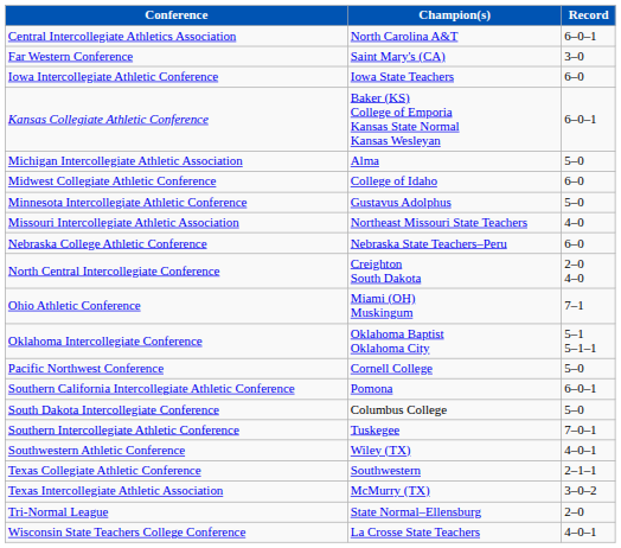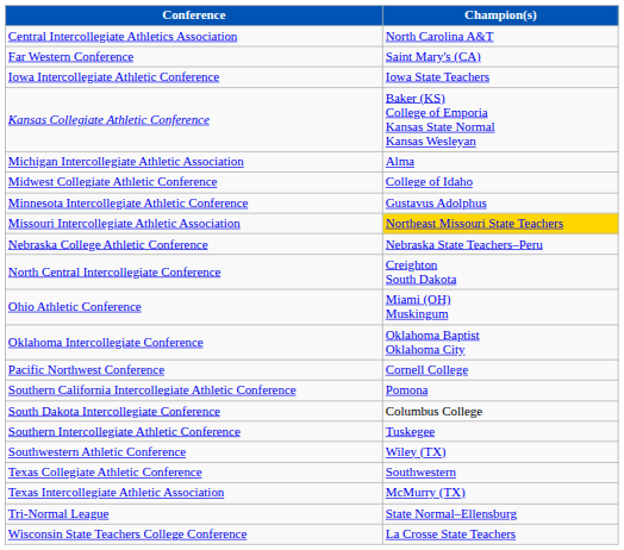 <table class="wikitable" width="60%">
 <tr>
 <th style="background:#0054B3; color:#FFFFFF;">Conference</th>
 <th style="background:#0054B3; color:#FFFFFF;">Champion(s)</th>
-<th style="background:#0054B3; color:#FFFFFF;">Record</th>
 </tr>
 <tr align="left">
 <td><a href='#'>Central Intercollegiate Athletics Association</a></td>
 <td><a href='#'>North Carolina A&T</a></td>
-<td>6–0–1</td>
 </tr>
 <tr align="left">
 <td><a href='#'>Far Western Conference</a></td>
 <td><a href='#'>Saint Mary's (CA)</a></td>
-<td>3–0</td>
 </tr>
 <tr align="left">
 <td><a href='#'>Iowa Intercollegiate Athletic Conference</a></td>
 <td><a href='#'>Iowa State Teachers</a></td>
-<td>6–0</td>
 </tr>
 <tr align="left">
 <td><em><a href='#'>Kansas Collegiate Athletic Conference</a></em></td>
 <td><a href='#'>Baker (KS)</a><br><a href='#'>College of Emporia</a><br><a href='#'>Kansas State Normal</a><br><a href='#'>Kansas Wesleyan</a></td>
-<td>6–0–1</td>
 </tr>
 <tr align="left">
 <td><a href='#'>Michigan Intercollegiate Athletic Association</a></td>
 <td><a href='#'>Alma</a></td>
-<td>5–0</td>
 </tr>
 <tr align="left">
 <td><a href='#'>Midwest Collegiate Athletic Conference</a></td>
 <td><a href='#'>College of Idaho</a></td>
-<td>6–0</td>
 </tr>
 <tr align="left">
 <td><a href='#'>Minnesota Intercollegiate Athletic Conference</a></td>
 <td><a href='#'>Gustavus Adolphus</a></td>
-<td>5–0</td>
 </tr>
 <tr align="left">
 <td><a href='#'>Missouri Intercollegiate Athletic Association</a></td>
-<td><a href='#'>Northeast Missouri State Teachers</a></td>
-<td>4–0</td>
+<td style="background: gold;"><a href='#'>Northeast Missouri State Teachers</a></td>
 </tr>
 <tr align="left">
 <td><a href='#'>Nebraska College Athletic Conference</a></td>
 <td><a href='#'>Nebraska State Teachers–Peru</a></td>
-<td>6–0</td>
 </tr>
 <tr align="left">
 <td><a href='#'>North Central Intercollegiate Conference</a></td>
 <td><a href='#'>Creighton</a><br><a href='#'>South Dakota</a></td>
-<td>2–0<br>4–0</td>
 </tr>
 <tr align="left">
 <td><a href='#'>Ohio Athletic Conference</a></td>
 <td><a href='#'>Miami (OH)</a><br><a href='#'>Muskingum</a></td>
-<td>7–1</td>
 </tr>
 <tr align="left">
 <td><a href='#'>Oklahoma Intercollegiate Conference</a></td>
 <td><a href='#'>Oklahoma Baptist</a><br><a href='#'>Oklahoma City</a></td>
-<td>5–1<br>5–1–1</td>
 </tr>
 <tr align="left">
 <td><a href='#'>Pacific Northwest Conference</a></td>
 <td><a href='#'>Cornell College</a></td>
-<td>5–0</td>
 </tr>
 <tr align="left">
 <td><a href='#'>Southern California Intercollegiate Athletic Conference</a></td>
 <td><a href='#'>Pomona</a></td>
-<td>6–0–1</td>
 </tr>
 <tr align="left">
 <td><a href='#'>South Dakota Intercollegiate Conference</a></td>
 <td>Columbus College</td>
-<td>5–0</td>
 </tr>
 <tr align="left">
 <td><a href='#'>Southern Intercollegiate Athletic Conference</a></td>
 <td><a href='#'>Tuskegee</a></td>
-<td>7–0–1</td>
 </tr>
 <tr align="left">
 <td><a href='#'>Southwestern Athletic Conference</a></td>
 <td><a href='#'>Wiley (TX)</a></td>
-<td>4–0–1</td>
 </tr>
 <tr align="left">
 <td><a href='#'>Texas Collegiate Athletic Conference</a></td>
 <td><a href='#'>Southwestern</a></td>
-<td>2–1–1</td>
 </tr>
 <tr align="left">
 <td><a href='#'>Texas Intercollegiate Athletic Association</a></td>
 <td><a href='#'>McMurry (TX)</a></td>
-<td>3–0–2</td>
 </tr>
 <tr align="left">
 <td><a href='#'>Tri-Normal League</a></td>
 <td><a href='#'>State Normal–Ellensburg</a></td>
-<td>2–0</td>
 </tr>
 <tr align="left">
 <td><a href='#'>Wisconsin State Teachers College Conference</a></td>
 <td><a href='#'>La Crosse State Teachers</a></td>
-<td>4–0–1</td>
 </tr>
 </table>
